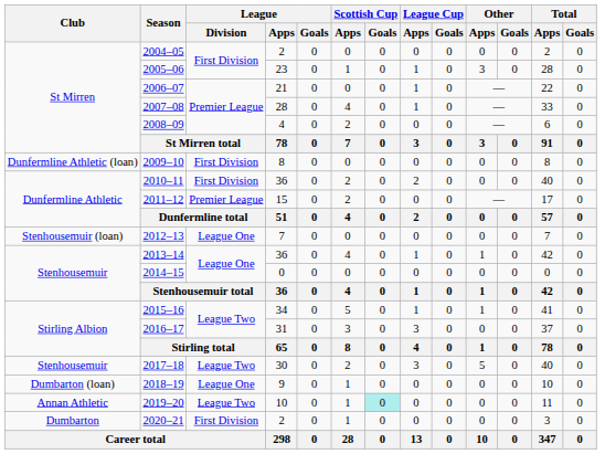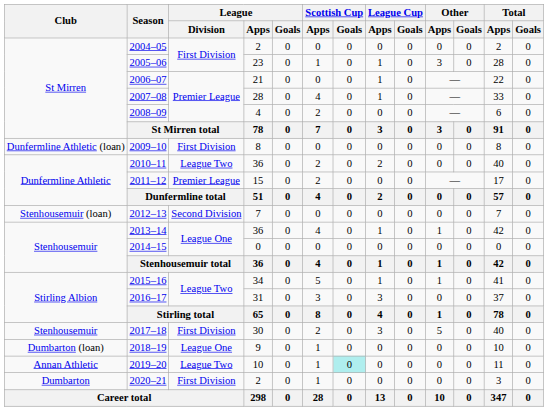 <table class="wikitable" style="text-align:center">
 <tr>
 <th rowspan="2">Club</th>
 <th rowspan="2">Season</th>
 <th colspan="3">League</th>
 <th colspan="2"><a href='#'>Scottish Cup</a></th>
 <th colspan="2"><a href='#'>League Cup</a></th>
 <th colspan="2">Other</th>
 <th colspan="2">Total</th>
 </tr>
 <tr>
 <th>Division</th>
 <th>Apps</th>
 <th>Goals</th>
 <th>Apps</th>
 <th>Goals</th>
 <th>Apps</th>
 <th>Goals</th>
 <th>Apps</th>
 <th>Goals</th>
 <th>Apps</th>
 <th>Goals</th>
 </tr>
 <tr>
 <td rowspan="6"><a href='#'>St Mirren</a></td>
 <td><a href='#'>2004–05</a></td>
 <td rowspan="2"><a href='#'>First Division</a></td>
 <td>2</td>
 <td>0</td>
 <td>0</td>
 <td>0</td>
 <td>0</td>
 <td>0</td>
 <td>0</td>
 <td>0</td>
 <td>2</td>
 <td>0</td>
 </tr>
 <tr>
 <td><a href='#'>2005–06</a></td>
 <td>23</td>
 <td>0</td>
 <td>1</td>
 <td>0</td>
 <td>1</td>
 <td>0</td>
 <td>3</td>
 <td>0</td>
 <td>28</td>
 <td>0</td>
 </tr>
 <tr>
 <td><a href='#'>2006–07</a></td>
 <td rowspan="3"><a href='#'>Premier League</a></td>
 <td>21</td>
 <td>0</td>
 <td>0</td>
 <td>0</td>
 <td>1</td>
 <td>0</td>
 <td colspan="2">—</td>
 <td>22</td>
 <td>0</td>
 </tr>
 <tr>
 <td><a href='#'>2007–08</a></td>
 <td>28</td>
 <td>0</td>
 <td>4</td>
 <td>0</td>
 <td>1</td>
 <td>0</td>
 <td colspan="2">—</td>
 <td>33</td>
 <td>0</td>
 </tr>
 <tr>
 <td><a href='#'>2008–09</a></td>
 <td>4</td>
 <td>0</td>
 <td>2</td>
 <td>0</td>
 <td>0</td>
 <td>0</td>
 <td colspan="2">—</td>
 <td>6</td>
 <td>0</td>
 </tr>
 <tr>
 <th colspan="2">St Mirren total</th>
 <th>78</th>
 <th>0</th>
 <th>7</th>
 <th>0</th>
 <th>3</th>
 <th>0</th>
 <th>3</th>
 <th>0</th>
 <th>91</th>
 <th>0</th>
 </tr>
 <tr>
 <td><a href='#'>Dunfermline Athletic</a> (loan)</td>
 <td><a href='#'>2009–10</a></td>
 <td><a href='#'>First Division</a></td>
 <td>8</td>
 <td>0</td>
 <td>0</td>
 <td>0</td>
 <td>0</td>
 <td>0</td>
 <td>0</td>
 <td>0</td>
 <td>8</td>
 <td>0</td>
 </tr>
 <tr>
 <td rowspan="3"><a href='#'>Dunfermline Athletic</a></td>
 <td><a href='#'>2010–11</a></td>
-<td><a href='#'>First Division</a></td>
+<td><a href='#'>League Two</a></td>
 <td>36</td>
 <td>0</td>
 <td>2</td>
 <td>0</td>
 <td>2</td>
 <td>0</td>
 <td>0</td>
 <td>0</td>
 <td>40</td>
 <td>0</td>
 </tr>
 <tr>
 <td><a href='#'>2011–12</a></td>
 <td><a href='#'>Premier League</a></td>
 <td>15</td>
 <td>0</td>
 <td>2</td>
 <td>0</td>
 <td>0</td>
 <td>0</td>
 <td colspan="2">—</td>
 <td>17</td>
 <td>0</td>
 </tr>
 <tr>
 <th colspan="2">Dunfermline total</th>
 <th>51</th>
 <th>0</th>
 <th>4</th>
 <th>0</th>
 <th>2</th>
 <th>0</th>
 <th>0</th>
 <th>0</th>
 <th>57</th>
 <th>0</th>
 </tr>
 <tr>
 <td><a href='#'>Stenhousemuir</a> (loan)</td>
 <td><a href='#'>2012–13</a></td>
-<td><a href='#'>League One</a></td>
+<td><a href='#'>Second Division</a></td>
 <td>7</td>
 <td>0</td>
 <td>0</td>
 <td>0</td>
 <td>0</td>
 <td>0</td>
 <td>0</td>
 <td>0</td>
 <td>7</td>
 <td>0</td>
 </tr>
 <tr>
 <td rowspan="3"><a href='#'>Stenhousemuir</a></td>
 <td><a href='#'>2013–14</a></td>
 <td rowspan="2"><a href='#'>League One</a></td>
 <td>36</td>
 <td>0</td>
 <td>4</td>
 <td>0</td>
 <td>1</td>
 <td>0</td>
 <td>1</td>
 <td>0</td>
 <td>42</td>
 <td>0</td>
 </tr>
 <tr>
 <td><a href='#'>2014–15</a></td>
 <td>0</td>
 <td>0</td>
 <td>0</td>
 <td>0</td>
 <td>0</td>
 <td>0</td>
 <td>0</td>
 <td>0</td>
 <td>0</td>
 <td>0</td>
 </tr>
 <tr>
 <th colspan="2">Stenhousemuir total</th>
 <th>36</th>
 <th>0</th>
 <th>4</th>
 <th>0</th>
 <th>1</th>
 <th>0</th>
 <th>1</th>
 <th>0</th>
 <th>42</th>
 <th>0</th>
 </tr>
 <tr>
 <td rowspan="3"><a href='#'>Stirling Albion</a></td>
 <td><a href='#'>2015–16</a></td>
 <td rowspan="2"><a href='#'>League Two</a></td>
 <td>34</td>
 <td>0</td>
 <td>5</td>
 <td>0</td>
 <td>1</td>
 <td>0</td>
 <td>1</td>
 <td>0</td>
 <td>41</td>
 <td>0</td>
 </tr>
 <tr>
 <td><a href='#'>2016–17</a></td>
 <td>31</td>
 <td>0</td>
 <td>3</td>
 <td>0</td>
 <td>3</td>
 <td>0</td>
 <td>0</td>
 <td>0</td>
 <td>37</td>
 <td>0</td>
 </tr>
 <tr>
 <th colspan="2">Stirling total</th>
 <th>65</th>
 <th>0</th>
 <th>8</th>
 <th>0</th>
 <th>4</th>
 <th>0</th>
 <th>1</th>
 <th>0</th>
 <th>78</th>
 <th>0</th>
 </tr>
 <tr>
 <td><a href='#'>Stenhousemuir</a></td>
 <td><a href='#'>2017–18</a></td>
-<td><a href='#'>League Two</a></td>
+<td><a href='#'>First Division</a></td>
 <td>30</td>
 <td>0</td>
 <td>2</td>
 <td>0</td>
 <td>3</td>
 <td>0</td>
 <td>5</td>
 <td>0</td>
 <td>40</td>
 <td>0</td>
 </tr>
 <tr>
 <td><a href='#'>Dumbarton</a> (loan)</td>
 <td><a href='#'>2018–19</a></td>
 <td><a href='#'>League One</a></td>
 <td>9</td>
 <td>0</td>
 <td>1</td>
 <td>0</td>
 <td>0</td>
 <td>0</td>
 <td>0</td>
 <td>0</td>
 <td>10</td>
 <td>0</td>
 </tr>
 <tr>
 <td><a href='#'>Annan Athletic</a></td>
 <td><a href='#'>2019–20</a></td>
 <td><a href='#'>League Two</a></td>
 <td>10</td>
 <td>0</td>
 <td>1</td>
 <td style="background: paleturquoise;">0</td>
 <td>0</td>
 <td>0</td>
 <td>0</td>
 <td>0</td>
 <td>11</td>
 <td>0</td>
 </tr>
 <tr>
 <td><a href='#'>Dumbarton</a></td>
 <td><a href='#'>2020–21</a></td>
 <td><a href='#'>First Division</a></td>
 <td>2</td>
 <td>0</td>
 <td>1</td>
 <td>0</td>
 <td>0</td>
 <td>0</td>
 <td>0</td>
 <td>0</td>
 <td>3</td>
 <td>0</td>
 </tr>
 <tr>
 <th colspan="3">Career total</th>
 <th>298</th>
 <th>0</th>
 <th>28</th>
 <th>0</th>
 <th>13</th>
 <th>0</th>
 <th>10</th>
 <th>0</th>
 <th>347</th>
 <th>0</th>
 </tr>
 </table>
